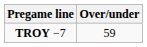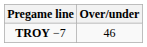 <table class="wikitable">
 <tr align="center">
 <th style=>Pregame line</th>
 <th style=>Over/under</th>
 </tr>
 <tr align="center">
 <td><strong>TROY</strong> −7</td>
-<td>59</td>
+<td>46</td>
 </tr>
 </table>
